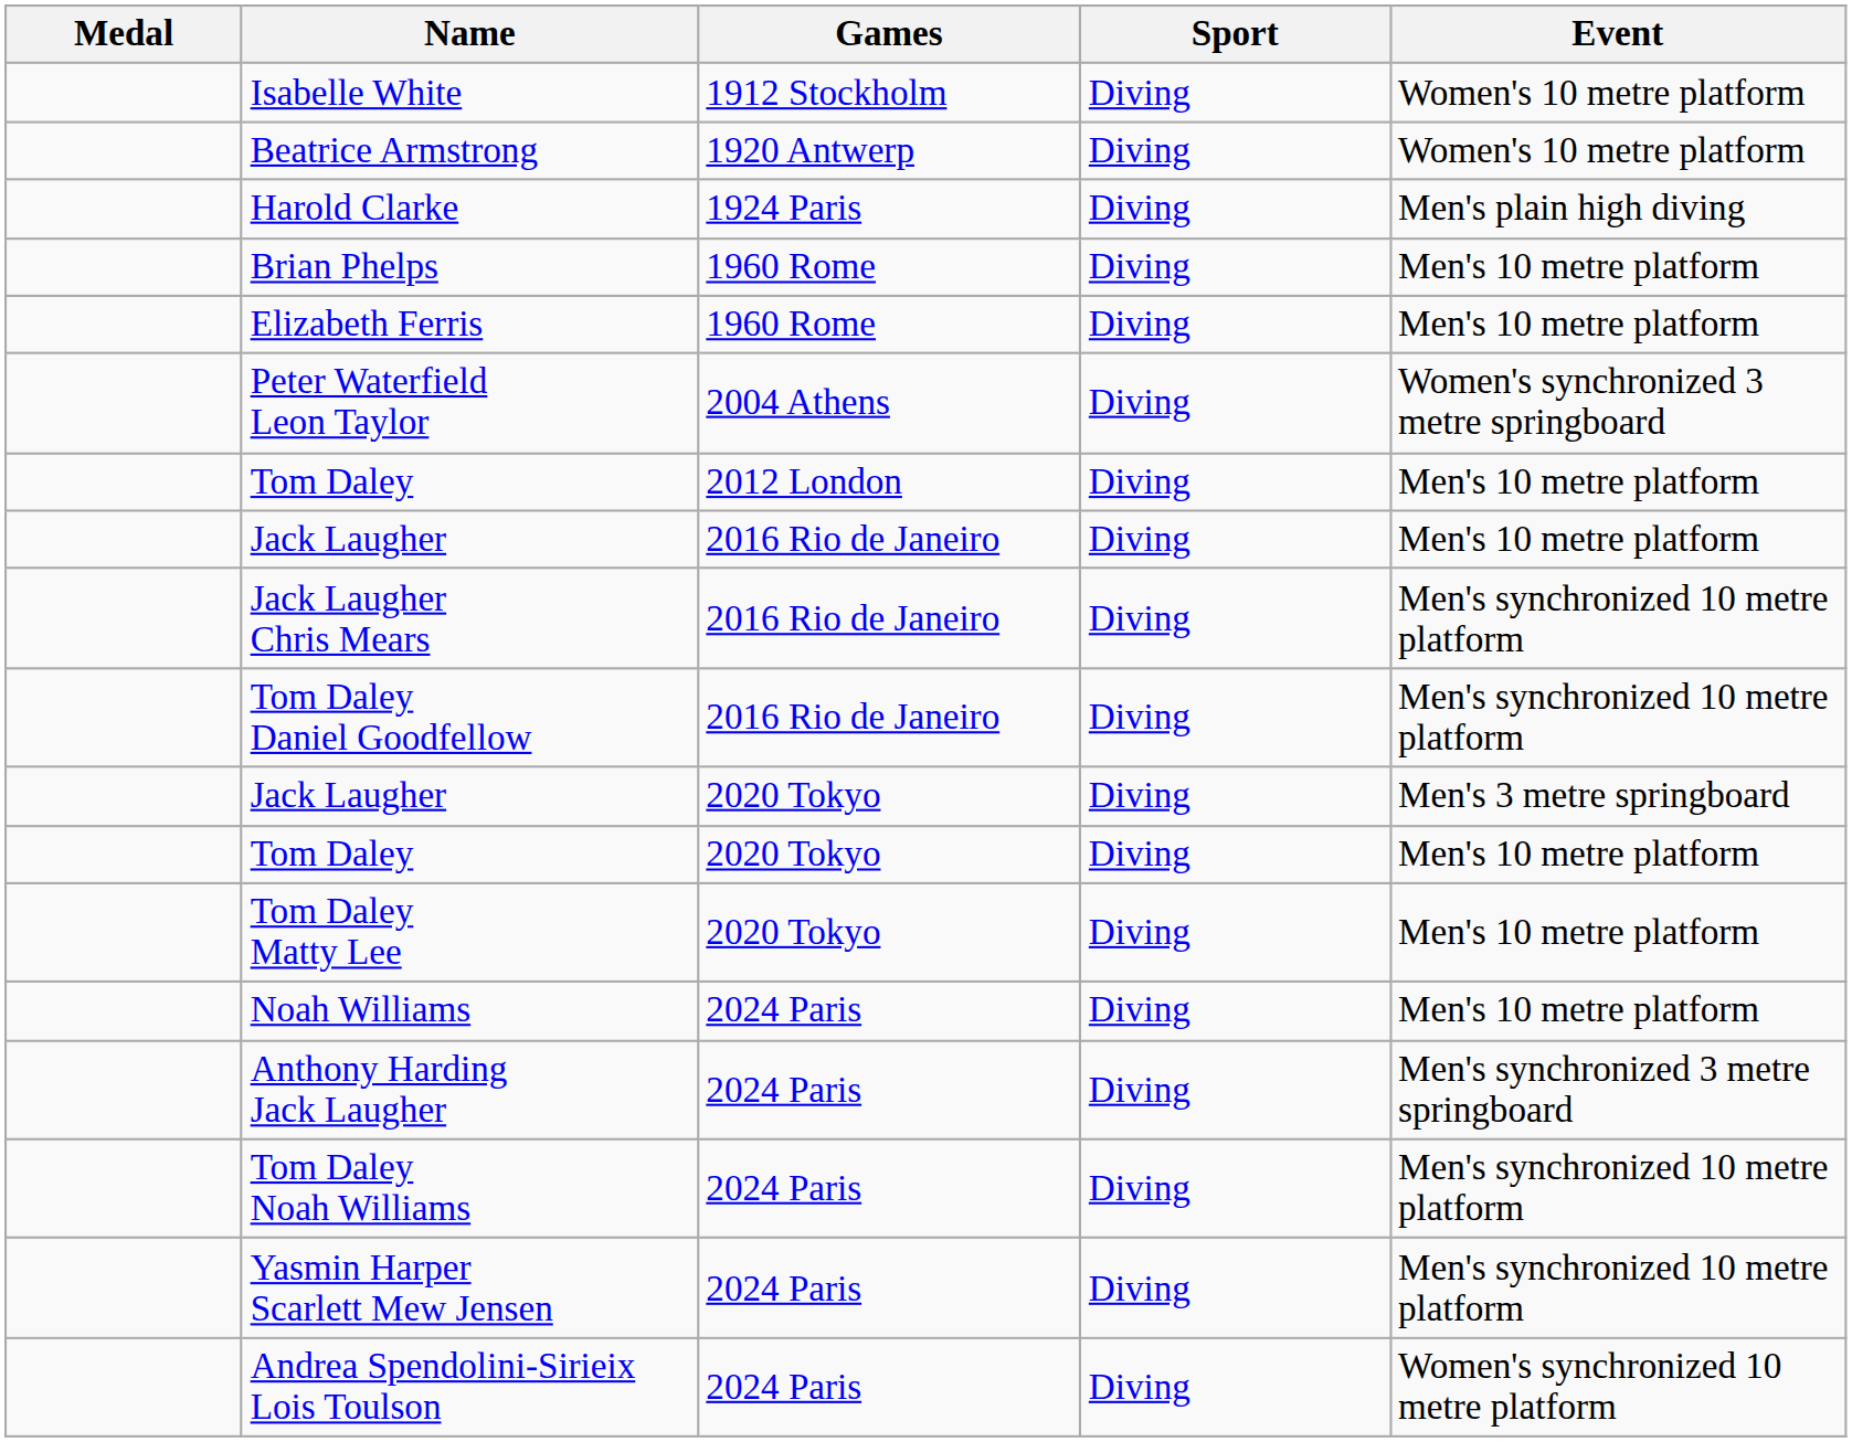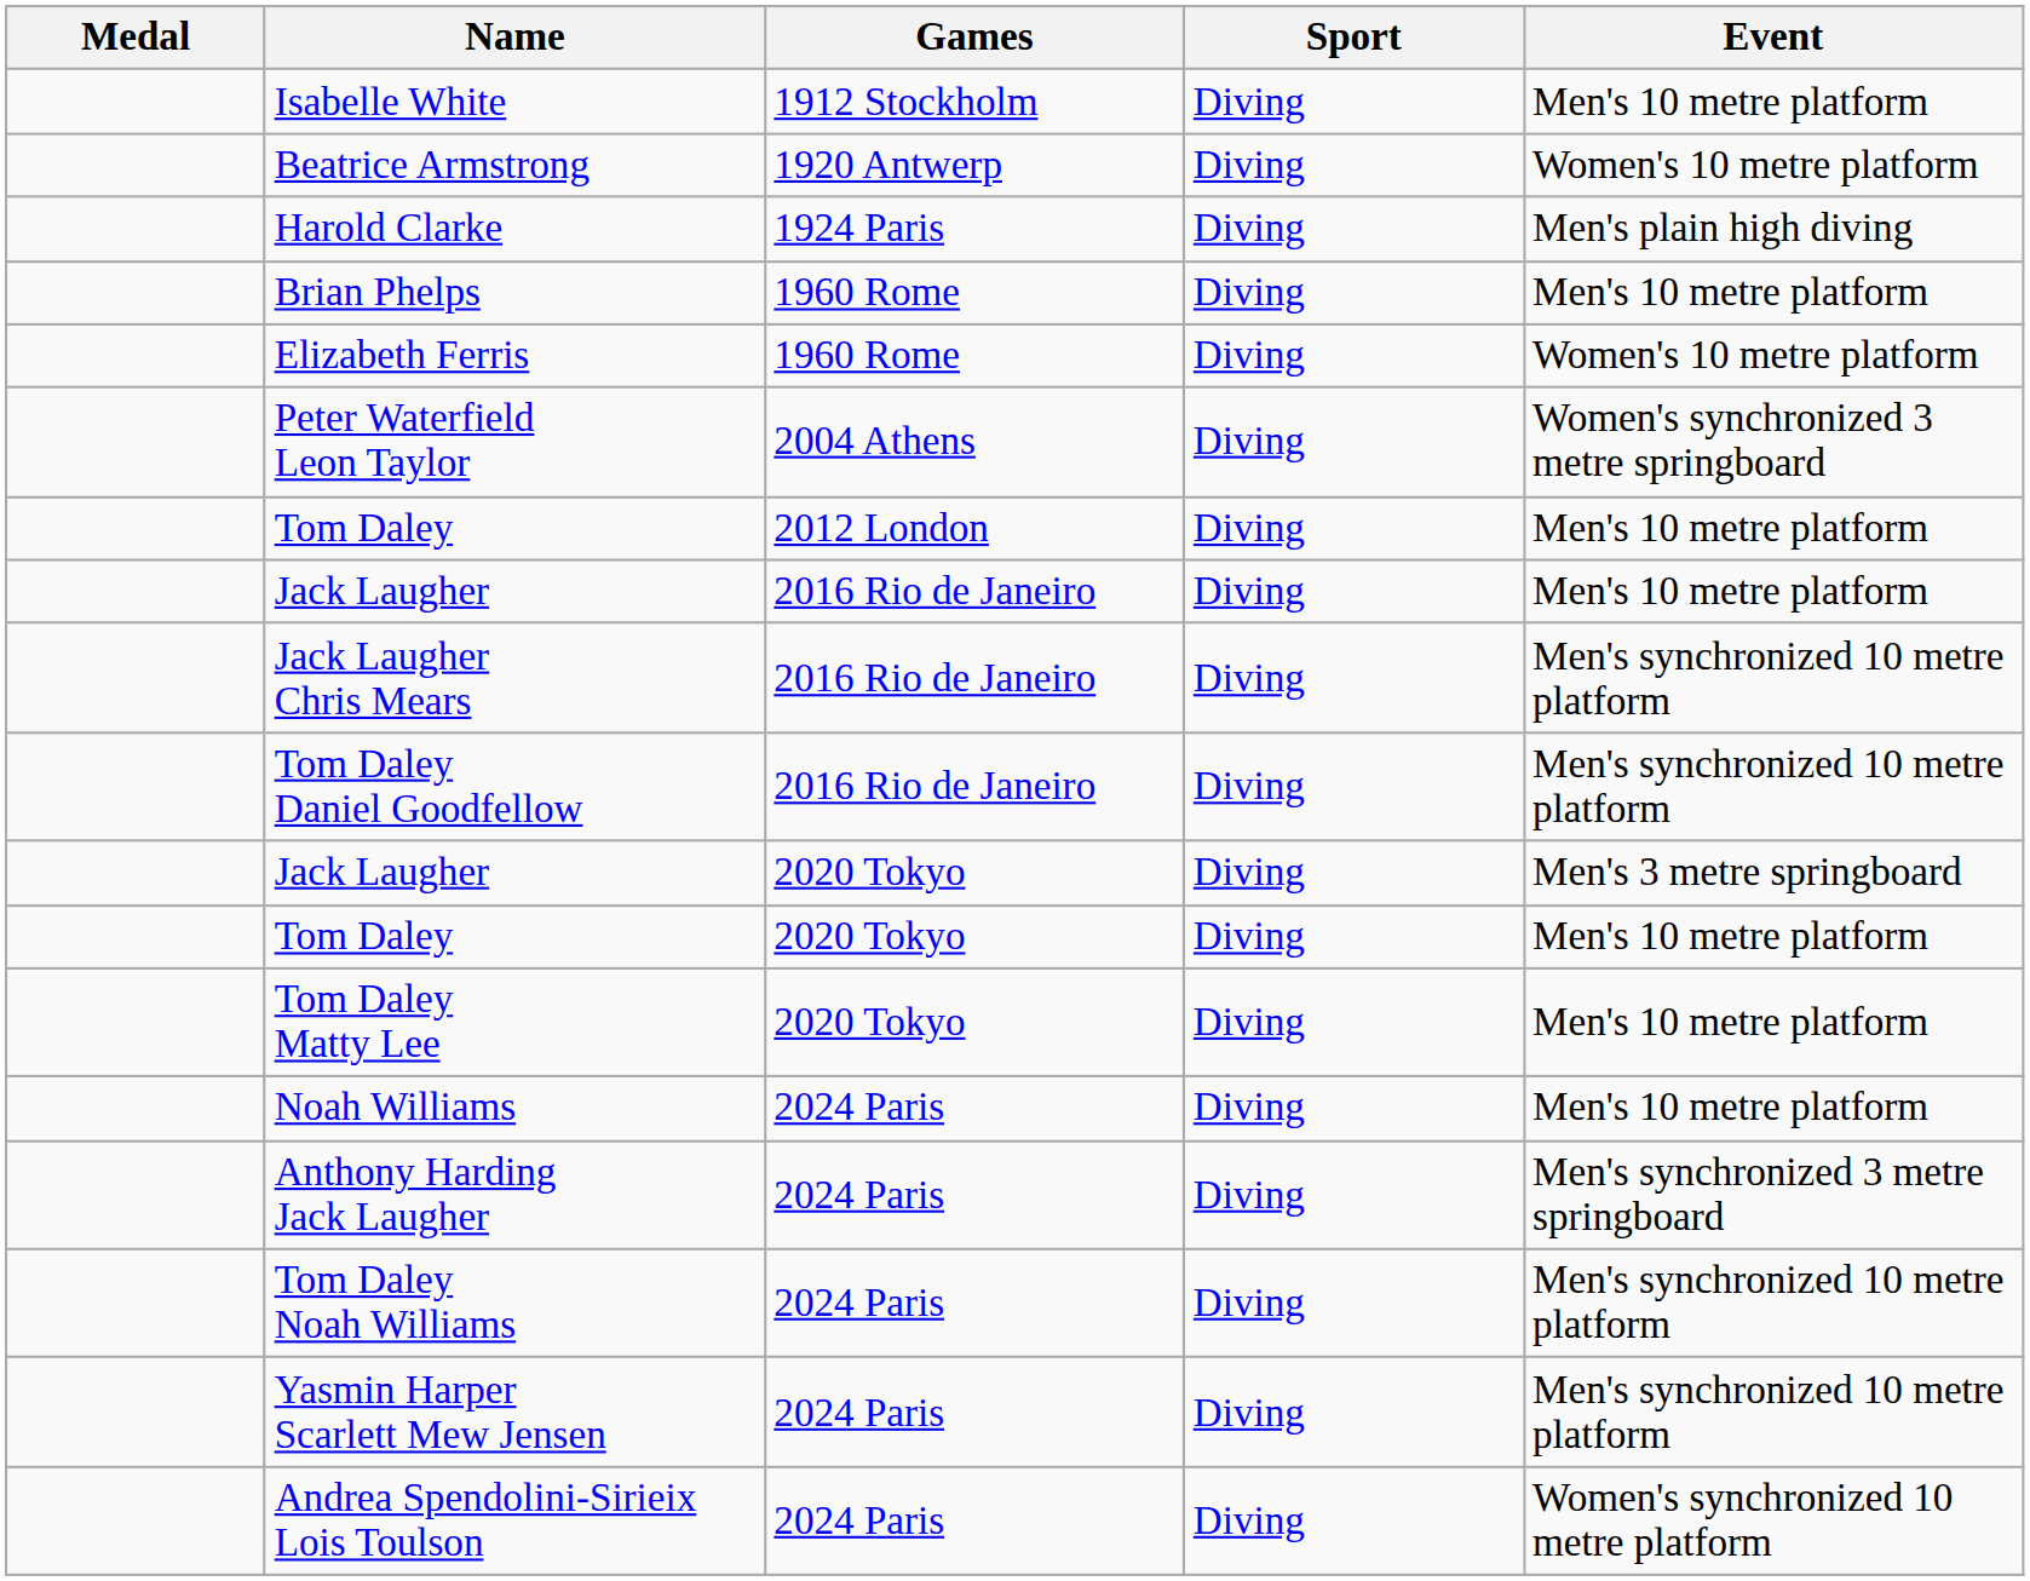 <table class="wikitable sortable collapsible collapsed">
 <tr>
 <th style="width:6em">Medal</th>
 <th style="width:12em">Name</th>
 <th style="width:10em">Games</th>
 <th style="width:8em">Sport</th>
 <th style="width:12em">Event</th>
 </tr>
 <tr>
 <td></td>
 <td><a href='#'>Isabelle White</a></td>
 <td> <a href='#'>1912 Stockholm</a></td>
 <td> <a href='#'>Diving</a></td>
-<td>Women's 10 metre platform</td>
+<td>Men's 10 metre platform</td>
 </tr>
 <tr>
 <td></td>
 <td><a href='#'>Beatrice Armstrong</a></td>
 <td> <a href='#'>1920 Antwerp</a></td>
 <td> <a href='#'>Diving</a></td>
 <td>Women's 10 metre platform</td>
 </tr>
 <tr>
 <td></td>
 <td><a href='#'>Harold Clarke</a></td>
 <td> <a href='#'>1924 Paris</a></td>
 <td> <a href='#'>Diving</a></td>
 <td>Men's plain high diving</td>
 </tr>
 <tr>
 <td></td>
 <td><a href='#'>Brian Phelps</a></td>
 <td> <a href='#'>1960 Rome</a></td>
 <td> <a href='#'>Diving</a></td>
 <td>Men's 10 metre platform</td>
 </tr>
 <tr>
 <td></td>
 <td><a href='#'>Elizabeth Ferris</a></td>
 <td> <a href='#'>1960 Rome</a></td>
 <td> <a href='#'>Diving</a></td>
-<td>Men's 10 metre platform</td>
+<td>Women's 10 metre platform</td>
 </tr>
 <tr>
 <td></td>
 <td><a href='#'>Peter Waterfield</a><br><a href='#'>Leon Taylor</a></td>
 <td> <a href='#'>2004 Athens</a></td>
 <td> <a href='#'>Diving</a></td>
 <td>Women's synchronized 3 metre springboard</td>
 </tr>
 <tr>
 <td></td>
 <td><a href='#'>Tom Daley</a></td>
 <td> <a href='#'>2012 London</a></td>
 <td> <a href='#'>Diving</a></td>
 <td>Men's 10 metre platform</td>
 </tr>
 <tr>
 <td></td>
 <td><a href='#'>Jack Laugher</a></td>
 <td> <a href='#'>2016 Rio de Janeiro</a></td>
 <td> <a href='#'>Diving</a></td>
 <td>Men's 10 metre platform</td>
 </tr>
 <tr>
 <td></td>
 <td><a href='#'>Jack Laugher</a><br><a href='#'>Chris Mears</a></td>
 <td> <a href='#'>2016 Rio de Janeiro</a></td>
 <td> <a href='#'>Diving</a></td>
 <td>Men's synchronized 10 metre platform</td>
 </tr>
 <tr>
 <td></td>
 <td><a href='#'>Tom Daley</a><br><a href='#'>Daniel Goodfellow</a></td>
 <td> <a href='#'>2016 Rio de Janeiro</a></td>
 <td> <a href='#'>Diving</a></td>
 <td>Men's synchronized 10 metre platform</td>
 </tr>
 <tr>
 <td></td>
 <td><a href='#'>Jack Laugher</a></td>
 <td> <a href='#'>2020 Tokyo</a></td>
 <td> <a href='#'>Diving</a></td>
 <td>Men's 3 metre springboard</td>
 </tr>
 <tr>
 <td></td>
 <td><a href='#'>Tom Daley</a></td>
 <td> <a href='#'>2020 Tokyo</a></td>
 <td> <a href='#'>Diving</a></td>
 <td>Men's 10 metre platform</td>
 </tr>
 <tr>
 <td></td>
 <td><a href='#'>Tom Daley</a><br><a href='#'>Matty Lee</a></td>
 <td> <a href='#'>2020 Tokyo</a></td>
 <td> <a href='#'>Diving</a></td>
 <td>Men's 10 metre platform</td>
 </tr>
 <tr>
 <td></td>
 <td><a href='#'>Noah Williams</a></td>
 <td> <a href='#'>2024 Paris</a></td>
 <td> <a href='#'>Diving</a></td>
 <td>Men's 10 metre platform</td>
 </tr>
 <tr>
 <td></td>
 <td><a href='#'>Anthony Harding</a><br><a href='#'>Jack Laugher</a></td>
 <td> <a href='#'>2024 Paris</a></td>
 <td> <a href='#'>Diving</a></td>
 <td>Men's synchronized 3 metre springboard</td>
 </tr>
 <tr>
 <td></td>
 <td><a href='#'>Tom Daley</a><br><a href='#'>Noah Williams</a></td>
 <td> <a href='#'>2024 Paris</a></td>
 <td> <a href='#'>Diving</a></td>
 <td>Men's synchronized 10 metre platform</td>
 </tr>
 <tr>
 <td></td>
 <td><a href='#'>Yasmin Harper</a><br><a href='#'>Scarlett Mew Jensen</a></td>
 <td> <a href='#'>2024 Paris</a></td>
 <td> <a href='#'>Diving</a></td>
 <td>Men's synchronized 10 metre platform</td>
 </tr>
 <tr>
 <td></td>
 <td><a href='#'>Andrea Spendolini-Sirieix</a><br><a href='#'>Lois Toulson</a></td>
 <td> <a href='#'>2024 Paris</a></td>
 <td> <a href='#'>Diving</a></td>
 <td>Women's synchronized 10 metre platform</td>
 </tr>
 </table>
